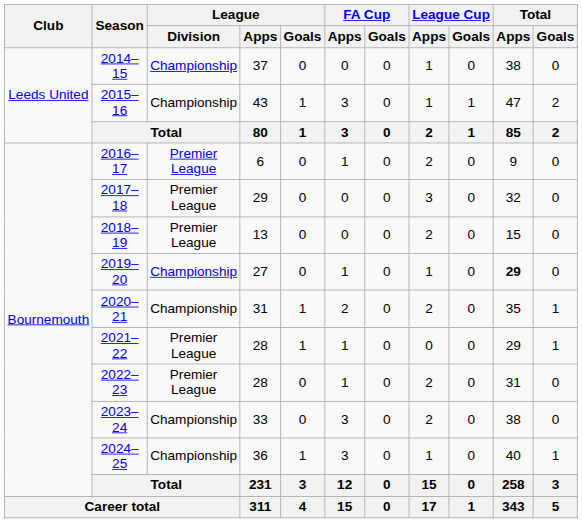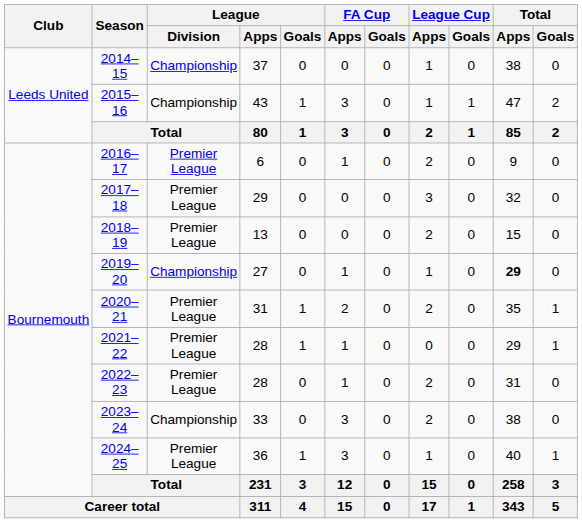 <table class="wikitable" style="text-align: center;">
 <tr>
 <th rowspan="2">Club</th>
 <th rowspan="2">Season</th>
 <th colspan="3">League</th>
 <th colspan="2"><a href='#'>FA Cup</a></th>
 <th colspan="2"><a href='#'>League Cup</a></th>
 <th colspan="2">Total</th>
 </tr>
 <tr>
 <th>Division</th>
 <th>Apps</th>
 <th>Goals</th>
 <th>Apps</th>
 <th>Goals</th>
 <th>Apps</th>
 <th>Goals</th>
 <th>Apps</th>
 <th>Goals</th>
 </tr>
 <tr>
 <td rowspan="3"><a href='#'>Leeds United</a></td>
 <td><a href='#'>2014–15</a></td>
 <td><a href='#'>Championship</a></td>
 <td>37</td>
 <td>0</td>
 <td>0</td>
 <td>0</td>
 <td>1</td>
 <td>0</td>
 <td>38</td>
 <td>0</td>
 </tr>
 <tr>
 <td><a href='#'>2015–16</a></td>
 <td>Championship</td>
 <td>43</td>
 <td>1</td>
 <td>3</td>
 <td>0</td>
 <td>1</td>
 <td>1</td>
 <td>47</td>
 <td>2</td>
 </tr>
 <tr>
 <th colspan="2">Total</th>
 <th>80</th>
 <th>1</th>
 <th>3</th>
 <th>0</th>
 <th>2</th>
 <th>1</th>
 <th>85</th>
 <th>2</th>
 </tr>
 <tr>
 <td rowspan="10"><a href='#'>Bournemouth</a></td>
 <td><a href='#'>2016–17</a></td>
 <td><a href='#'>Premier League</a></td>
 <td>6</td>
 <td>0</td>
 <td>1</td>
 <td>0</td>
 <td>2</td>
 <td>0</td>
 <td>9</td>
 <td>0</td>
 </tr>
 <tr>
 <td><a href='#'>2017–18</a></td>
 <td>Premier League</td>
 <td>29</td>
 <td>0</td>
 <td>0</td>
 <td>0</td>
 <td>3</td>
 <td>0</td>
 <td>32</td>
 <td>0</td>
 </tr>
 <tr>
 <td><a href='#'>2018–19</a></td>
 <td>Premier League</td>
 <td>13</td>
 <td>0</td>
 <td>0</td>
 <td>0</td>
 <td>2</td>
 <td>0</td>
 <td>15</td>
 <td>0</td>
 </tr>
 <tr>
 <td><a href='#'>2019–20</a></td>
 <td><a href='#'>Championship</a></td>
 <td>27</td>
 <td>0</td>
 <td>1</td>
 <td>0</td>
 <td>1</td>
 <td>0</td>
 <td><strong>29</strong></td>
 <td>0</td>
 </tr>
 <tr>
 <td><a href='#'>2020–21</a></td>
-<td>Championship</td>
+<td>Premier League</td>
 <td>31</td>
 <td>1</td>
 <td>2</td>
 <td>0</td>
 <td>2</td>
 <td>0</td>
 <td>35</td>
 <td>1</td>
 </tr>
 <tr>
 <td><a href='#'>2021–22</a></td>
 <td>Premier League</td>
 <td>28</td>
 <td>1</td>
 <td>1</td>
 <td>0</td>
 <td>0</td>
 <td>0</td>
 <td>29</td>
 <td>1</td>
 </tr>
 <tr>
 <td><a href='#'>2022–23</a></td>
 <td>Premier League</td>
 <td>28</td>
 <td>0</td>
 <td>1</td>
 <td>0</td>
 <td>2</td>
 <td>0</td>
 <td>31</td>
 <td>0</td>
 </tr>
 <tr>
 <td><a href='#'>2023–24</a></td>
 <td>Championship</td>
 <td>33</td>
 <td>0</td>
 <td>3</td>
 <td>0</td>
 <td>2</td>
 <td>0</td>
 <td>38</td>
 <td>0</td>
 </tr>
 <tr>
 <td><a href='#'>2024–25</a></td>
-<td>Championship</td>
+<td>Premier League</td>
 <td>36</td>
 <td>1</td>
 <td>3</td>
 <td>0</td>
 <td>1</td>
 <td>0</td>
 <td>40</td>
 <td>1</td>
 </tr>
 <tr>
 <th colspan="2">Total</th>
 <th>231</th>
 <th>3</th>
 <th>12</th>
 <th>0</th>
 <th>15</th>
 <th>0</th>
 <th>258</th>
 <th>3</th>
 </tr>
 <tr>
 <th colspan="3">Career total</th>
 <th>311</th>
 <th>4</th>
 <th>15</th>
 <th>0</th>
 <th>17</th>
 <th>1</th>
 <th>343</th>
 <th>5</th>
 </tr>
 </table>
